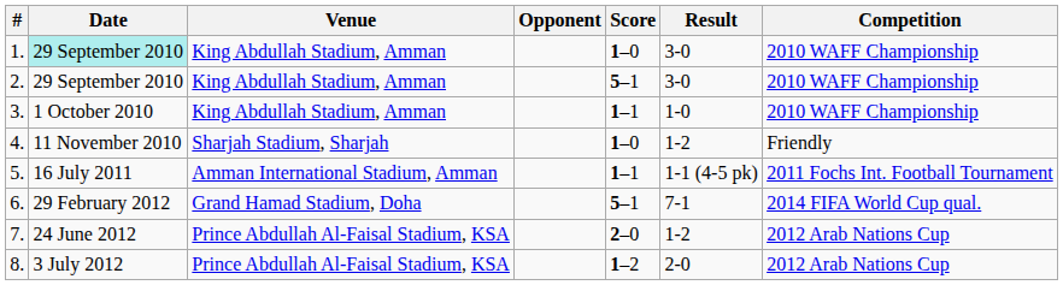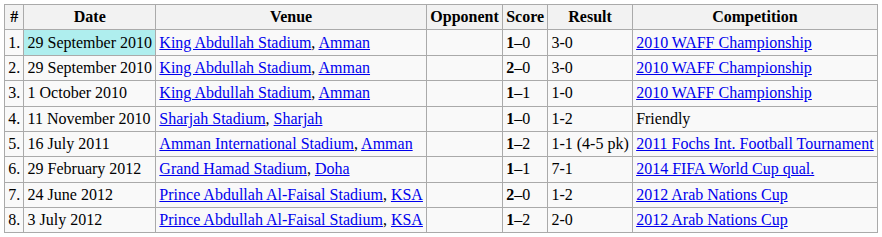 <table class="wikitable">
 <tr>
 <th>#</th>
 <th>Date</th>
 <th>Venue</th>
 <th>Opponent</th>
 <th>Score</th>
 <th>Result</th>
 <th>Competition</th>
 </tr>
 <tr>
 <td>1.</td>
 <td style="background: paleturquoise;">29 September 2010</td>
 <td><a href='#'>King Abdullah Stadium</a>, <a href='#'>Amman</a></td>
 <td></td>
 <td><strong>1</strong>–0</td>
 <td>3-0</td>
 <td><a href='#'>2010 WAFF Championship</a></td>
 </tr>
 <tr>
 <td>2.</td>
 <td>29 September 2010</td>
 <td><a href='#'>King Abdullah Stadium</a>, <a href='#'>Amman</a></td>
 <td></td>
-<td><strong>5</strong>–1</td>
+<td><strong>2</strong>–0</td>
 <td>3-0</td>
 <td><a href='#'>2010 WAFF Championship</a></td>
 </tr>
 <tr>
 <td>3.</td>
 <td>1 October 2010</td>
 <td><a href='#'>King Abdullah Stadium</a>, <a href='#'>Amman</a></td>
 <td></td>
 <td><strong>1</strong>–1</td>
 <td>1-0</td>
 <td><a href='#'>2010 WAFF Championship</a></td>
 </tr>
 <tr>
 <td>4.</td>
 <td>11 November 2010</td>
 <td><a href='#'>Sharjah Stadium</a>, <a href='#'>Sharjah</a></td>
 <td></td>
 <td><strong>1</strong>–0</td>
 <td>1-2</td>
 <td>Friendly</td>
 </tr>
 <tr>
 <td>5.</td>
 <td>16 July 2011</td>
 <td><a href='#'>Amman International Stadium</a>, <a href='#'>Amman</a></td>
 <td></td>
-<td><strong>1</strong>–1</td>
+<td><strong>1</strong>–2</td>
 <td>1-1 (4-5 pk)</td>
 <td><a href='#'>2011 Fochs Int. Football Tournament</a></td>
 </tr>
 <tr>
 <td>6.</td>
 <td>29 February 2012</td>
 <td><a href='#'>Grand Hamad Stadium</a>, <a href='#'>Doha</a></td>
 <td></td>
-<td><strong>5</strong>–1</td>
+<td><strong>1</strong>–1</td>
 <td>7-1</td>
 <td><a href='#'>2014 FIFA World Cup qual.</a></td>
 </tr>
 <tr>
 <td>7.</td>
 <td>24 June 2012</td>
 <td><a href='#'>Prince Abdullah Al-Faisal Stadium</a>, <a href='#'>KSA</a></td>
 <td></td>
 <td><strong>2</strong>–0</td>
 <td>1-2</td>
 <td><a href='#'>2012 Arab Nations Cup</a></td>
 </tr>
 <tr>
 <td>8.</td>
 <td>3 July 2012</td>
 <td><a href='#'>Prince Abdullah Al-Faisal Stadium</a>, <a href='#'>KSA</a></td>
 <td></td>
 <td><strong>1</strong>–2</td>
 <td>2-0</td>
 <td><a href='#'>2012 Arab Nations Cup</a></td>
 </tr>
 </table>
